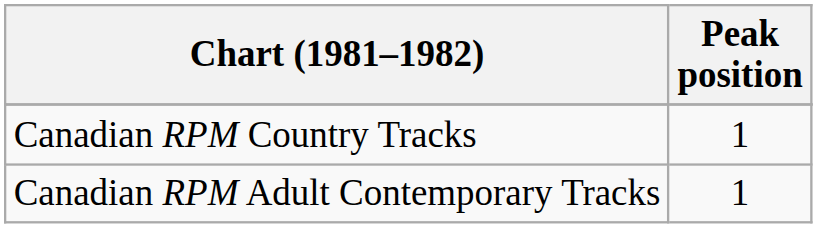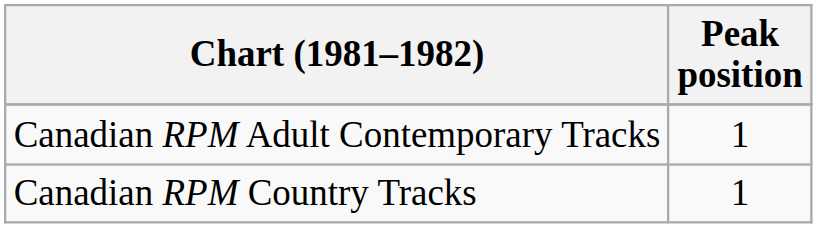 <table class="wikitable sortable">
 <tr>
 <th align="left">Chart (1981–1982)</th>
 <th align="center">Peak<br>position</th>
 </tr>
 <tr>
 </tr>
 <tr>
 </tr>
 <tr>
 </tr>
 <tr>
+<td align="left">Canadian <em>RPM</em> Adult Contemporary Tracks</td>
+<td align="center">1</td>
+</tr>
+<tr>
 <td align="left">Canadian <em>RPM</em> Country Tracks</td>
 <td align="center">1</td>
 </tr>
-<tr>
-<td align="left">Canadian <em>RPM</em> Adult Contemporary Tracks</td>
-<td align="center">1</td>
-</tr>
 </table>
